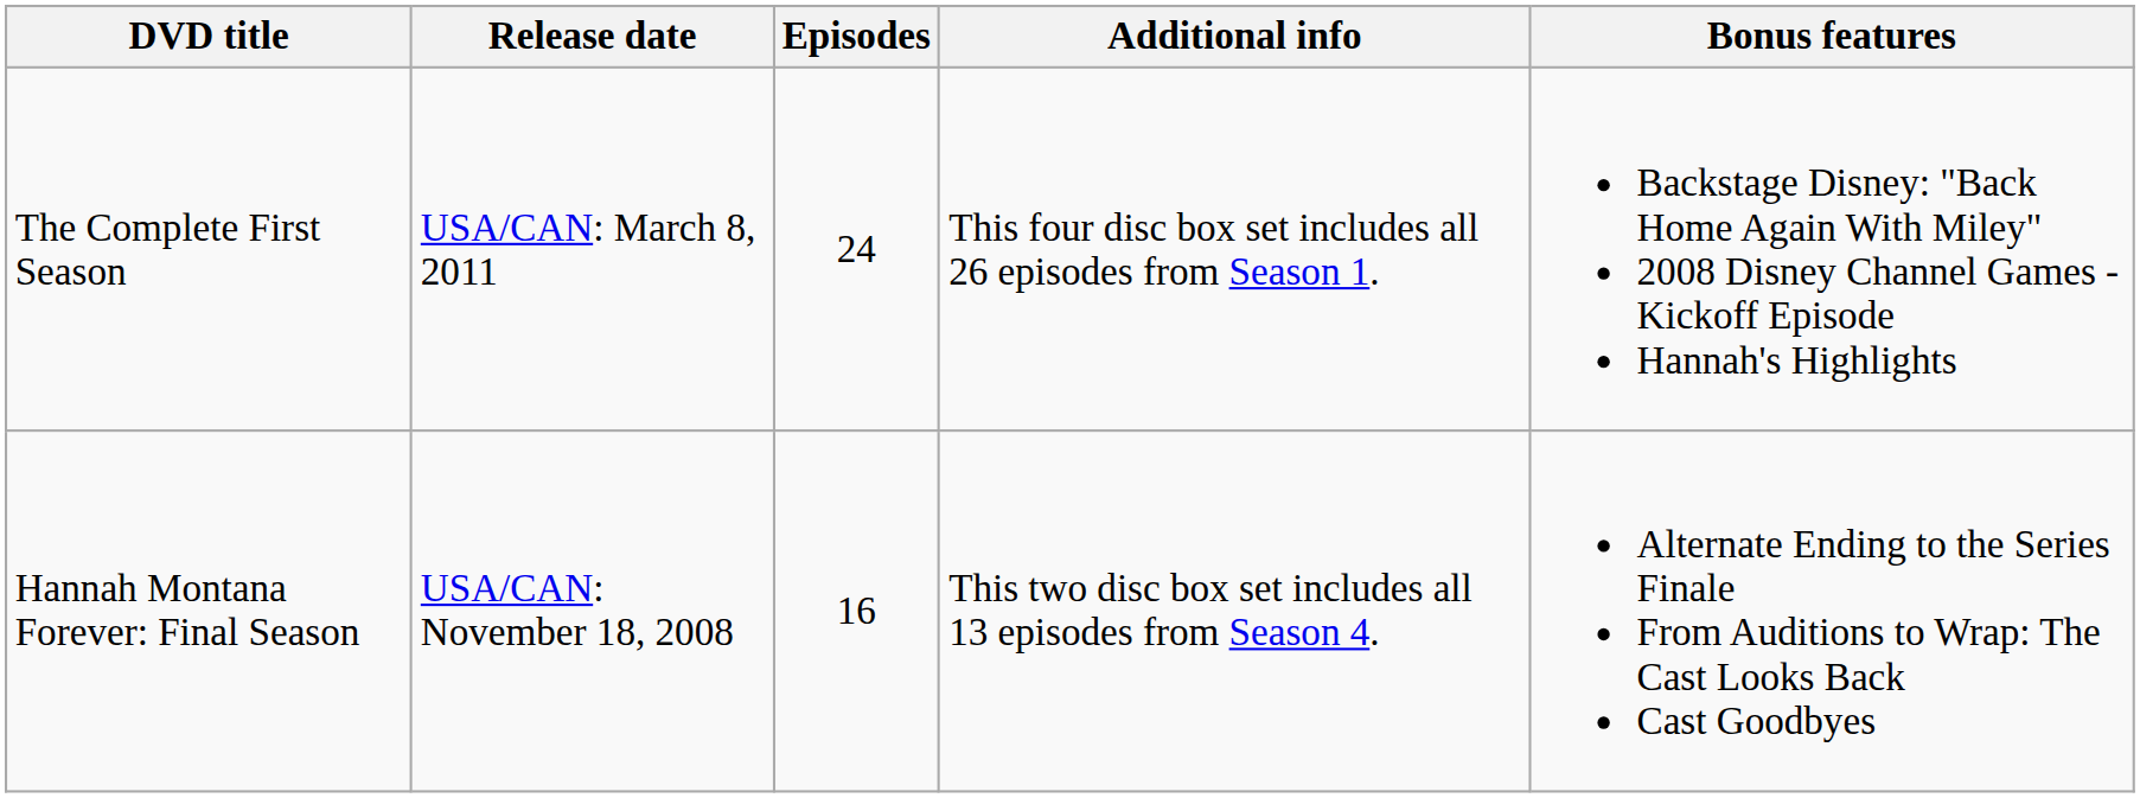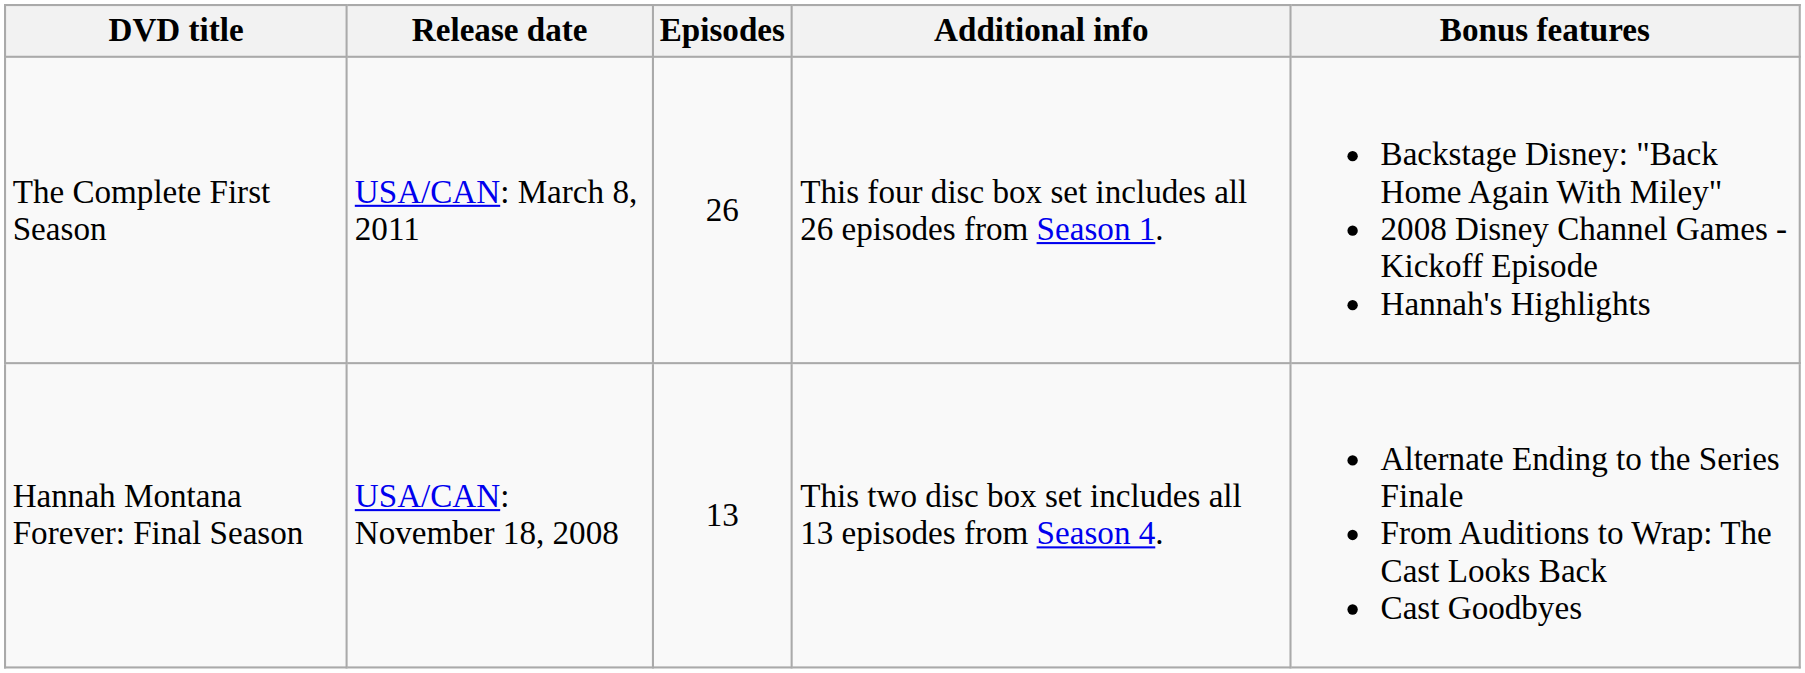 <table class="wikitable">
 <tr>
 <th>DVD title</th>
 <th>Release date</th>
 <th>Episodes</th>
 <th>Additional info</th>
 <th>Bonus features</th>
 </tr>
 <tr>
 <td>The Complete First Season</td>
 <td><a href='#'>USA/CAN</a>: March 8, 2011</td>
-<td style="text-align:center;">24</td>
+<td style="text-align:center;">26</td>
 <td>This four disc box set includes all 26 episodes from <a href='#'>Season 1</a>.</td>
 <td><br><ul><li>Backstage Disney: "Back Home Again With Miley"</li><li>2008 Disney Channel Games - Kickoff Episode</li><li>Hannah's Highlights</li></ul></td>
 </tr>
 <tr>
 <td>Hannah Montana Forever: Final Season</td>
 <td><a href='#'>USA/CAN</a>: November 18, 2008</td>
-<td style="text-align:center;">16</td>
+<td style="text-align:center;">13</td>
 <td>This two disc box set includes all 13 episodes from <a href='#'>Season 4</a>.</td>
 <td><br><ul><li>Alternate Ending to the Series Finale</li><li>From Auditions to Wrap: The Cast Looks Back</li><li>Cast Goodbyes</li></ul></td>
 </tr>
 </table>
